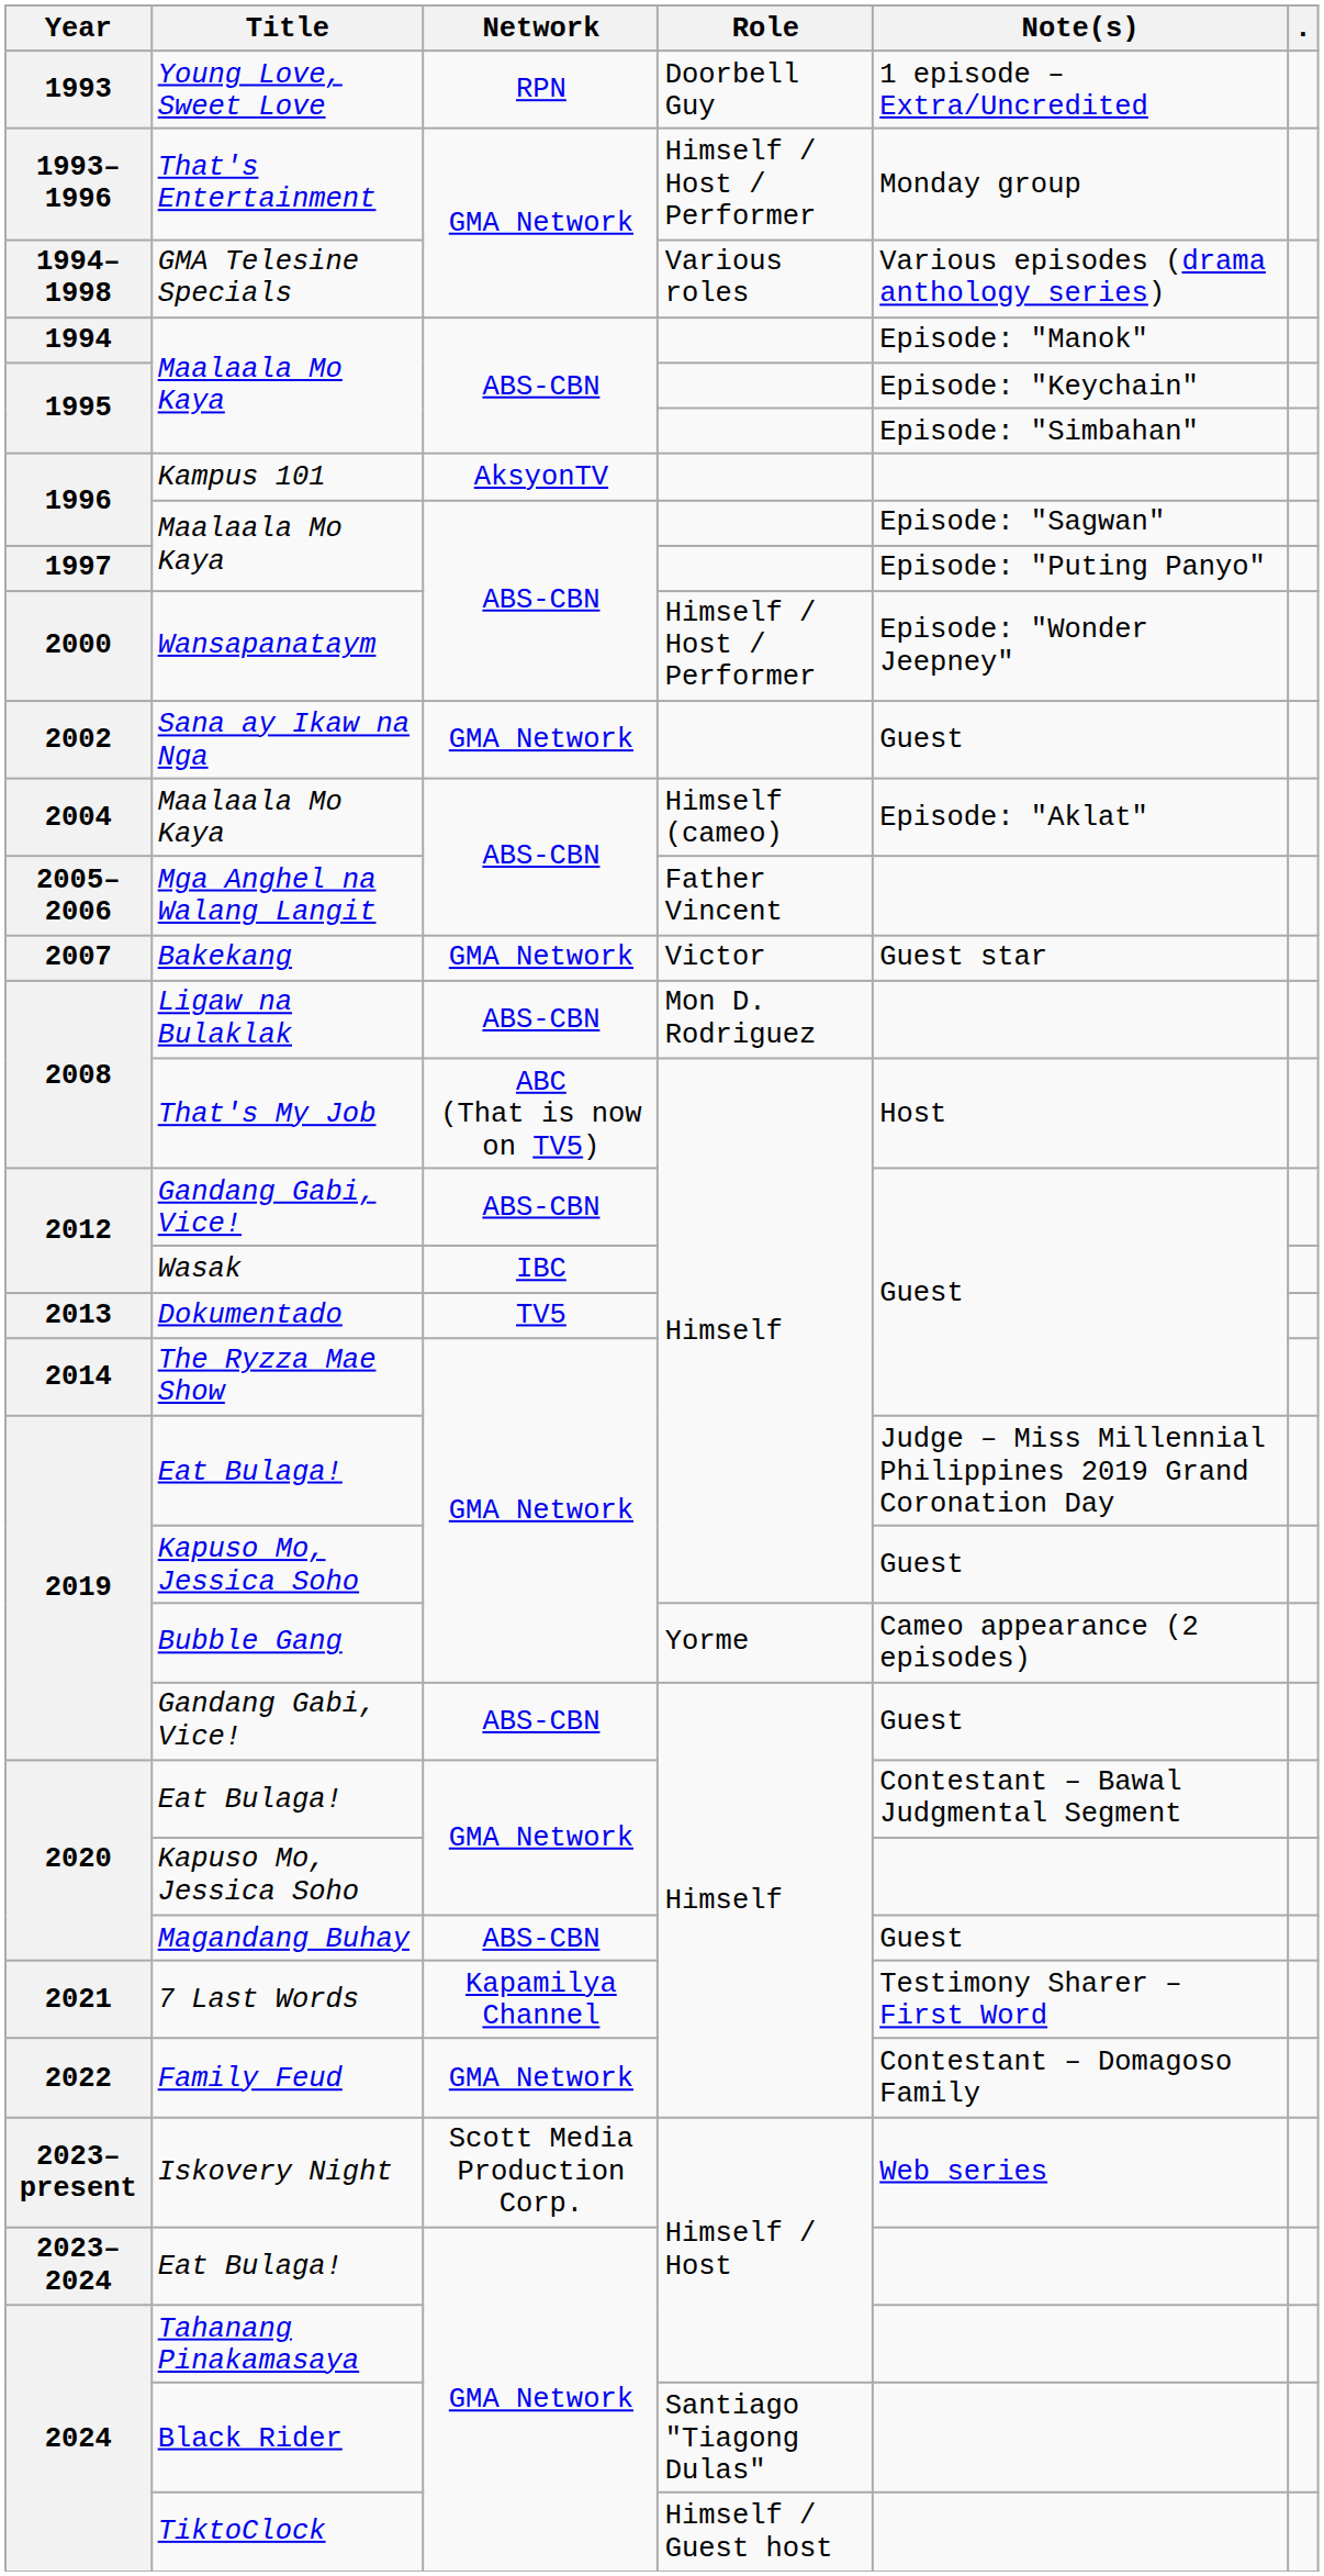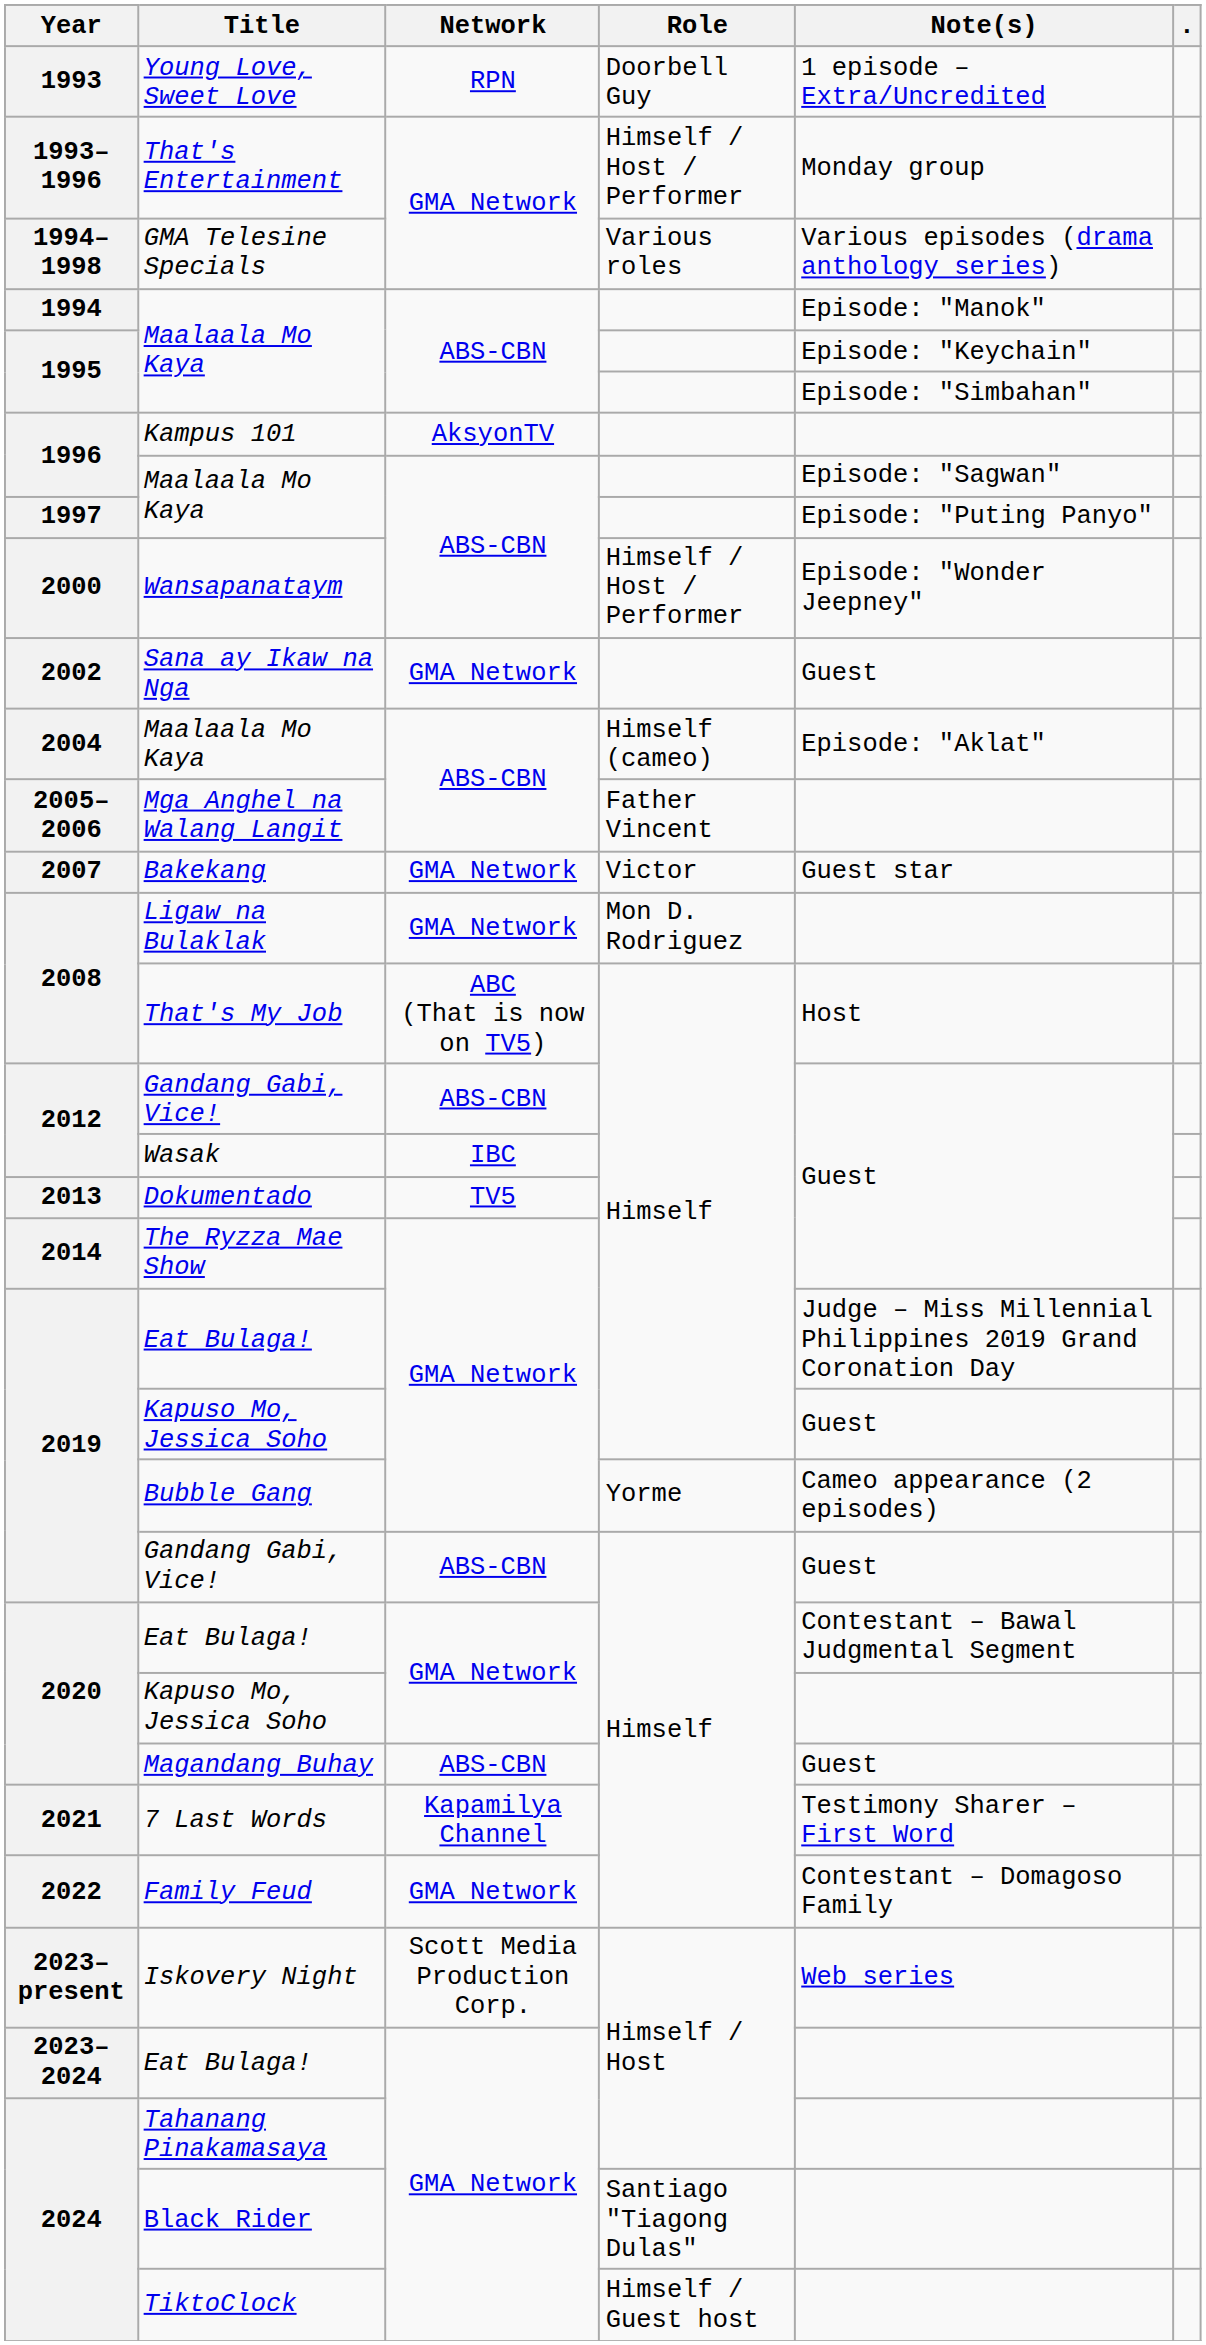 <table class="wikitable plainrowheaders sortable">
 <tr>
 <th scope="col">Year</th>
 <th scope="col">Title</th>
 <th><strong>Network</strong></th>
 <th scope="col">Role</th>
 <th scope="col" class="unsortable">Note(s)</th>
 <th scope="col" class="unsortable">.</th>
 </tr>
 <tr>
 <th scope="row">1993</th>
 <td><em><a href='#'>Young Love, Sweet Love</a></em></td>
 <td style="text-align:center;"><a href='#'>RPN</a></td>
 <td>Doorbell Guy</td>
 <td>1 episode – <a href='#'>Extra/Uncredited</a></td>
 <td></td>
 </tr>
 <tr>
 <th scope="row">1993–1996</th>
 <td><em><a href='#'>That's Entertainment</a></em></td>
 <td rowspan="2" style="text-align:center;"><a href='#'>GMA Network</a></td>
 <td>Himself / Host / Performer</td>
 <td>Monday group</td>
 <td></td>
 </tr>
 <tr>
 <th scope="row">1994–1998</th>
 <td><em>GMA Telesine Specials</em></td>
 <td>Various roles</td>
 <td>Various episodes (<a href='#'>drama</a> <a href='#'>anthology series</a>)</td>
 <td></td>
 </tr>
 <tr>
 <th scope="row">1994</th>
 <td rowspan="3"><em><a href='#'>Maalaala Mo Kaya</a></em></td>
 <td rowspan="3" style="text-align:center;"><a href='#'>ABS-CBN</a></td>
 <td></td>
 <td>Episode: "Manok"</td>
 <td></td>
 </tr>
 <tr>
 <th rowspan="2" scope="row">1995</th>
 <td></td>
 <td>Episode: "Keychain"</td>
 <td></td>
 </tr>
 <tr>
 <td></td>
 <td>Episode: "Simbahan"</td>
 <td></td>
 </tr>
 <tr>
 <th rowspan="2" scope="row">1996</th>
 <td><em>Kampus 101</em></td>
 <td style="text-align:center;"><a href='#'>AksyonTV</a></td>
 <td></td>
 <td></td>
 <td></td>
 </tr>
 <tr>
 <td rowspan="2"><em>Maalaala Mo Kaya</em></td>
 <td rowspan="3" style="text-align:center;"><a href='#'>ABS-CBN</a></td>
 <td></td>
 <td>Episode: "Sagwan"</td>
 <td></td>
 </tr>
 <tr>
 <th scope="row">1997</th>
 <td></td>
 <td>Episode: "Puting Panyo"</td>
 <td></td>
 </tr>
 <tr>
 <th scope="row">2000</th>
 <td><em><a href='#'>Wansapanataym</a></em></td>
 <td>Himself / Host / Performer</td>
 <td>Episode: "Wonder Jeepney"</td>
 <td></td>
 </tr>
 <tr>
 <th scope="row">2002</th>
 <td><em><a href='#'>Sana ay Ikaw na Nga</a></em></td>
 <td style="text-align:center;"><a href='#'>GMA Network</a></td>
 <td></td>
 <td>Guest</td>
 <td></td>
 </tr>
 <tr>
 <th scope="row">2004</th>
 <td><em>Maalaala Mo Kaya</em></td>
 <td rowspan="2" style="text-align:center;"><a href='#'>ABS-CBN</a></td>
 <td>Himself (cameo)</td>
 <td>Episode: "Aklat"</td>
 <td></td>
 </tr>
 <tr>
 <th scope="row">2005–2006</th>
 <td><em><a href='#'>Mga Anghel na Walang Langit</a></em></td>
 <td>Father Vincent</td>
 <td></td>
 <td></td>
 </tr>
 <tr>
 <th scope="row">2007</th>
 <td><em><a href='#'>Bakekang</a></em></td>
 <td style="text-align:center;"><a href='#'>GMA Network</a></td>
 <td>Victor</td>
 <td>Guest star</td>
 <td></td>
 </tr>
 <tr>
 <th rowspan="2" scope="row">2008</th>
 <td><em><a href='#'>Ligaw na Bulaklak</a></em></td>
-<td style="text-align:center;"><a href='#'>ABS-CBN</a></td>
+<td style="text-align:center;"><a href='#'>GMA Network</a></td>
 <td>Mon D. Rodriguez</td>
 <td></td>
 <td></td>
 </tr>
 <tr>
 <td><em><a href='#'>That's My Job</a></em></td>
 <td style="text-align:center;"><a href='#'>ABC</a> <br> (That is now on <a href='#'>TV5</a>)</td>
 <td rowspan="7">Himself</td>
 <td>Host</td>
 <td></td>
 </tr>
 <tr>
 <th rowspan="2" scope="row">2012</th>
 <td><em><a href='#'>Gandang Gabi, Vice!</a></em></td>
 <td style="text-align:center;"><a href='#'>ABS-CBN</a></td>
 <td rowspan="4">Guest</td>
 <td></td>
 </tr>
 <tr>
 <td><em>Wasak</em></td>
 <td style="text-align:center;"><a href='#'>IBC</a></td>
 <td></td>
 </tr>
 <tr>
 <th scope="row">2013</th>
 <td><em><a href='#'>Dokumentado</a></em></td>
 <td style="text-align:center;"><a href='#'>TV5</a></td>
 <td></td>
 </tr>
 <tr>
 <th scope="row">2014</th>
 <td><em><a href='#'>The Ryzza Mae Show</a></em></td>
 <td rowspan="4" style="text-align:center;"><a href='#'>GMA Network</a></td>
 <td></td>
 </tr>
 <tr>
 <th rowspan="4" scope="row">2019</th>
 <td><em><a href='#'>Eat Bulaga!</a></em></td>
 <td>Judge – Miss Millennial Philippines 2019 Grand Coronation Day</td>
 <td></td>
 </tr>
 <tr>
 <td><em><a href='#'>Kapuso Mo, Jessica Soho</a></em></td>
 <td>Guest</td>
 <td></td>
 </tr>
 <tr>
 <td><em><a href='#'>Bubble Gang</a></em></td>
 <td>Yorme</td>
 <td>Cameo appearance (2 episodes)</td>
 <td></td>
 </tr>
 <tr>
 <td><em>Gandang Gabi, Vice!</em></td>
 <td style="text-align:center;"><a href='#'>ABS-CBN</a></td>
 <td rowspan="6">Himself</td>
 <td>Guest</td>
 <td></td>
 </tr>
 <tr>
 <th rowspan="3" scope="row">2020</th>
 <td><em>Eat Bulaga!</em></td>
 <td Rowspan="2" style="text-align:center;"><a href='#'>GMA Network</a></td>
 <td>Contestant – Bawal Judgmental Segment</td>
 <td></td>
 </tr>
 <tr>
 <td><em>Kapuso Mo, Jessica Soho</em></td>
 <td></td>
 </tr>
 <tr>
 <td><em><a href='#'>Magandang Buhay</a></em></td>
 <td style="text-align:center;"><a href='#'>ABS-CBN</a></td>
 <td>Guest</td>
 <td></td>
 </tr>
 <tr>
 <th scope="row">2021</th>
 <td><em>7 Last Words</em></td>
 <td style="text-align:center;"><a href='#'>Kapamilya Channel</a></td>
 <td>Testimony Sharer – <a href='#'>First Word</a></td>
 <td></td>
 </tr>
 <tr>
 <th scope="row">2022</th>
 <td><em><a href='#'>Family Feud</a></em></td>
 <td style="text-align:center;"><a href='#'>GMA Network</a></td>
 <td>Contestant – Domagoso Family</td>
 <td></td>
 </tr>
 <tr>
 <th scope="row">2023–present</th>
 <td><em>Iskovery Night</em></td>
 <td style="text-align:center;">Scott Media Production Corp.</td>
 <td Rowspan="3">Himself / Host</td>
 <td><a href='#'>Web series</a></td>
 <td></td>
 </tr>
 <tr>
 <th scope="row">2023–2024</th>
 <td><em>Eat Bulaga!</em></td>
 <td Rowspan="4" style="text-align:center;"><a href='#'>GMA Network</a></td>
 <td></td>
 <td></td>
 </tr>
 <tr>
 <th rowspan="3" scope="row">2024</th>
 <td><em><a href='#'>Tahanang Pinakamasaya</a></em></td>
 <td></td>
 <td></td>
 </tr>
 <tr>
 <td><em><a href='#'></em>Black Rider<em></a></em></td>
 <td>Santiago "Tiagong Dulas"</td>
 <td></td>
 <td></td>
 </tr>
 <tr>
 <td><em><a href='#'>TiktoClock</a></em></td>
 <td>Himself / Guest host</td>
 <td></td>
 <td></td>
 </tr>
 <tr>
 </tr>
 </table>
